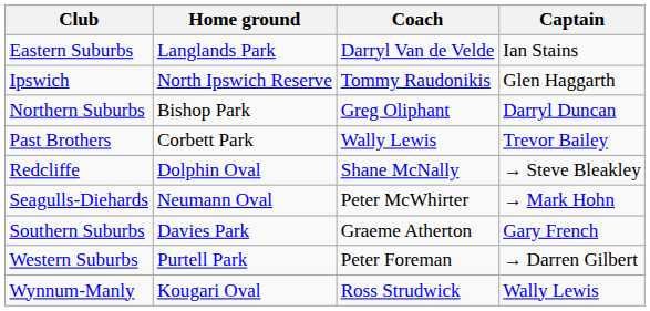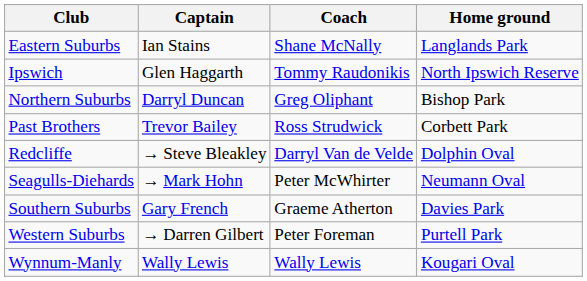 <table class="wikitable sortable">
 <tr>
 <th>Club</th>
+<th>Captain</th>
+<th>Coach</th>
 <th>Home ground</th>
-<th>Coach</th>
-<th>Captain</th>
 </tr>
 <tr>
 <td> <a href='#'>Eastern Suburbs</a></td>
+<td>Ian Stains</td>
+<td><a href='#'>Shane McNally</a></td>
 <td><a href='#'>Langlands Park</a></td>
-<td><a href='#'>Darryl Van de Velde</a></td>
-<td>Ian Stains</td>
 </tr>
 <tr>
 <td> <a href='#'>Ipswich</a></td>
+<td>Glen Haggarth</td>
+<td><a href='#'>Tommy Raudonikis</a></td>
 <td><a href='#'>North Ipswich Reserve</a></td>
-<td><a href='#'>Tommy Raudonikis</a></td>
-<td>Glen Haggarth</td>
 </tr>
 <tr>
 <td> <a href='#'>Northern Suburbs</a></td>
+<td><a href='#'>Darryl Duncan</a></td>
+<td><a href='#'>Greg Oliphant</a></td>
 <td>Bishop Park</td>
-<td><a href='#'>Greg Oliphant</a></td>
-<td><a href='#'>Darryl Duncan</a></td>
 </tr>
 <tr>
 <td> <a href='#'>Past Brothers</a></td>
+<td><a href='#'>Trevor Bailey</a></td>
+<td><a href='#'>Ross Strudwick</a></td>
 <td>Corbett Park</td>
-<td><a href='#'>Wally Lewis</a></td>
-<td><a href='#'>Trevor Bailey</a></td>
 </tr>
 <tr>
 <td> <a href='#'>Redcliffe</a></td>
+<td> → Steve Bleakley</td>
+<td><a href='#'>Darryl Van de Velde</a></td>
 <td><a href='#'>Dolphin Oval</a></td>
-<td><a href='#'>Shane McNally</a></td>
-<td> → Steve Bleakley</td>
 </tr>
 <tr>
 <td> <a href='#'>Seagulls-Diehards</a></td>
+<td> → <a href='#'>Mark Hohn</a></td>
+<td>Peter McWhirter</td>
 <td><a href='#'>Neumann Oval</a></td>
-<td>Peter McWhirter</td>
-<td> → <a href='#'>Mark Hohn</a></td>
 </tr>
 <tr>
 <td> <a href='#'>Southern Suburbs</a></td>
+<td><a href='#'>Gary French</a></td>
+<td>Graeme Atherton</td>
 <td><a href='#'>Davies Park</a></td>
-<td>Graeme Atherton</td>
-<td><a href='#'>Gary French</a></td>
 </tr>
 <tr>
 <td> <a href='#'>Western Suburbs</a></td>
+<td> → Darren Gilbert</td>
+<td>Peter Foreman</td>
 <td><a href='#'>Purtell Park</a></td>
-<td>Peter Foreman</td>
-<td> → Darren Gilbert</td>
 </tr>
 <tr>
 <td> <a href='#'>Wynnum-Manly</a></td>
+<td><a href='#'>Wally Lewis</a></td>
+<td><a href='#'>Wally Lewis</a></td>
 <td><a href='#'>Kougari Oval</a></td>
-<td><a href='#'>Ross Strudwick</a></td>
-<td><a href='#'>Wally Lewis</a></td>
 </tr>
 </table>
